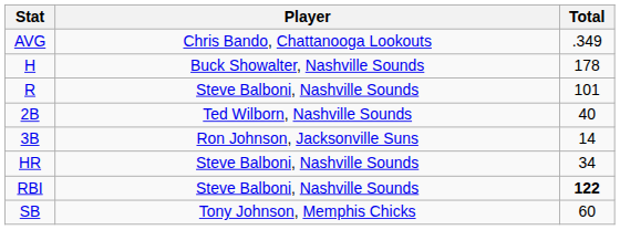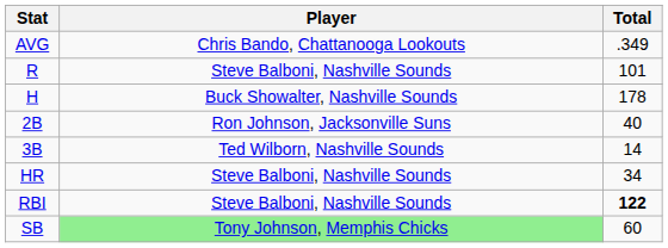 <table class="wikitable" width="40%" style="text-align:center;">
 <tr>
 <th width="5%">Stat</th>
 <th width="60%">Player</th>
 <th width="5%">Total</th>
 </tr>
 <tr>
 <td><a href='#'>AVG</a></td>
 <td><a href='#'>Chris Bando</a>, <a href='#'>Chattanooga Lookouts</a></td>
 <td>.349</td>
 </tr>
 <tr>
+<td><a href='#'>R</a></td>
+<td><a href='#'>Steve Balboni</a>, <a href='#'>Nashville Sounds</a></td>
+<td>101</td>
+</tr>
+<tr>
 <td><a href='#'>H</a></td>
 <td><a href='#'>Buck Showalter</a>, <a href='#'>Nashville Sounds</a></td>
 <td>178</td>
 </tr>
 <tr>
-<td><a href='#'>R</a></td>
-<td><a href='#'>Steve Balboni</a>, <a href='#'>Nashville Sounds</a></td>
-<td>101</td>
-</tr>
-<tr>
 <td><a href='#'>2B</a></td>
-<td><a href='#'>Ted Wilborn</a>, <a href='#'>Nashville Sounds</a></td>
+<td><a href='#'>Ron Johnson</a>, <a href='#'>Jacksonville Suns</a></td>
 <td>40</td>
 </tr>
 <tr>
 <td><a href='#'>3B</a></td>
-<td><a href='#'>Ron Johnson</a>, <a href='#'>Jacksonville Suns</a></td>
+<td><a href='#'>Ted Wilborn</a>, <a href='#'>Nashville Sounds</a></td>
 <td>14</td>
 </tr>
 <tr>
 <td><a href='#'>HR</a></td>
 <td><a href='#'>Steve Balboni</a>, <a href='#'>Nashville Sounds</a></td>
 <td>34</td>
 </tr>
 <tr>
 <td><a href='#'>RBI</a></td>
 <td><a href='#'>Steve Balboni</a>, <a href='#'>Nashville Sounds</a></td>
 <td><strong>122</strong></td>
 </tr>
 <tr>
 <td><a href='#'>SB</a></td>
-<td><a href='#'>Tony Johnson</a>, <a href='#'>Memphis Chicks</a></td>
+<td style="background: lightgreen;"><a href='#'>Tony Johnson</a>, <a href='#'>Memphis Chicks</a></td>
 <td>60</td>
 </tr>
 </table>
